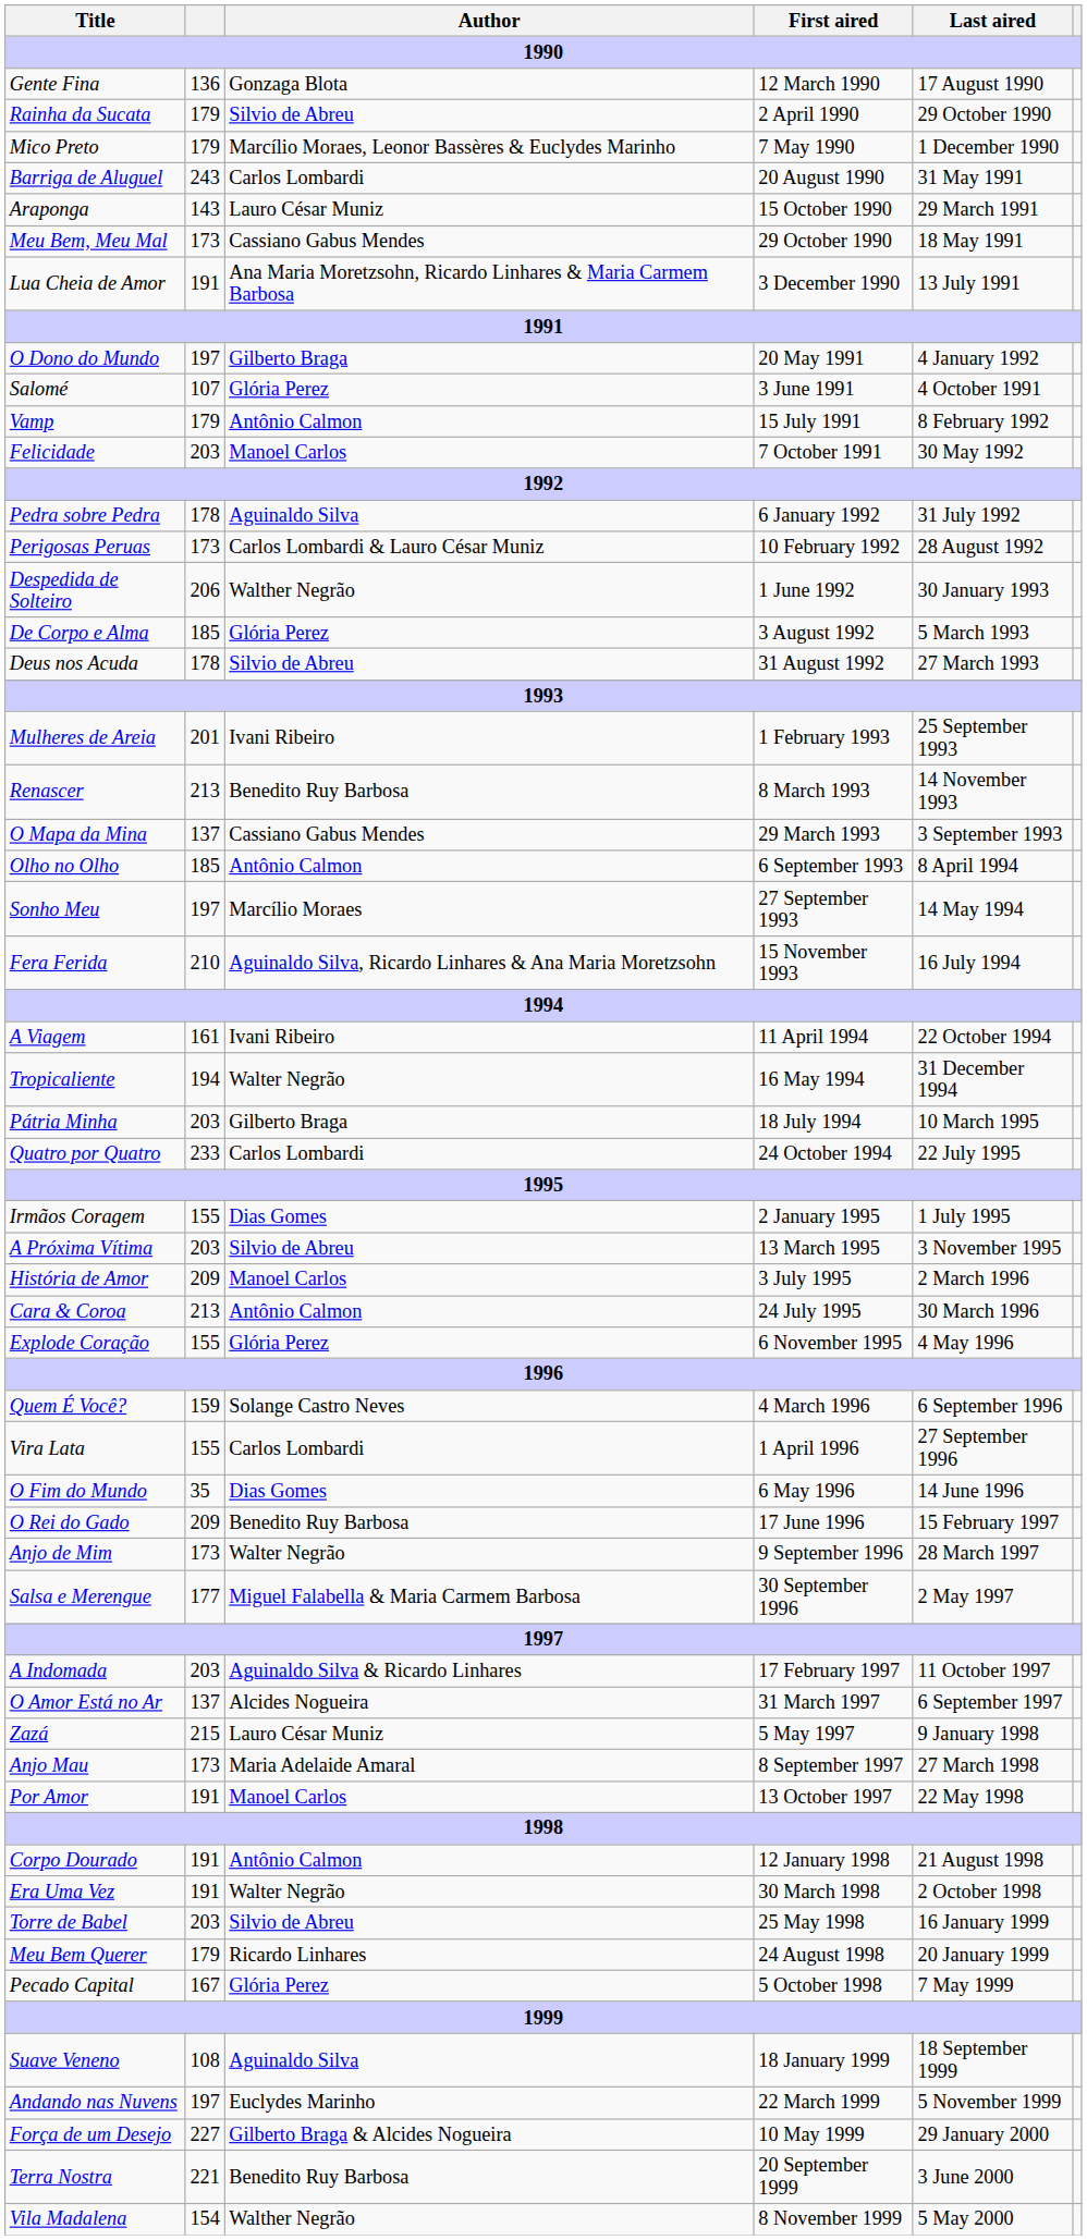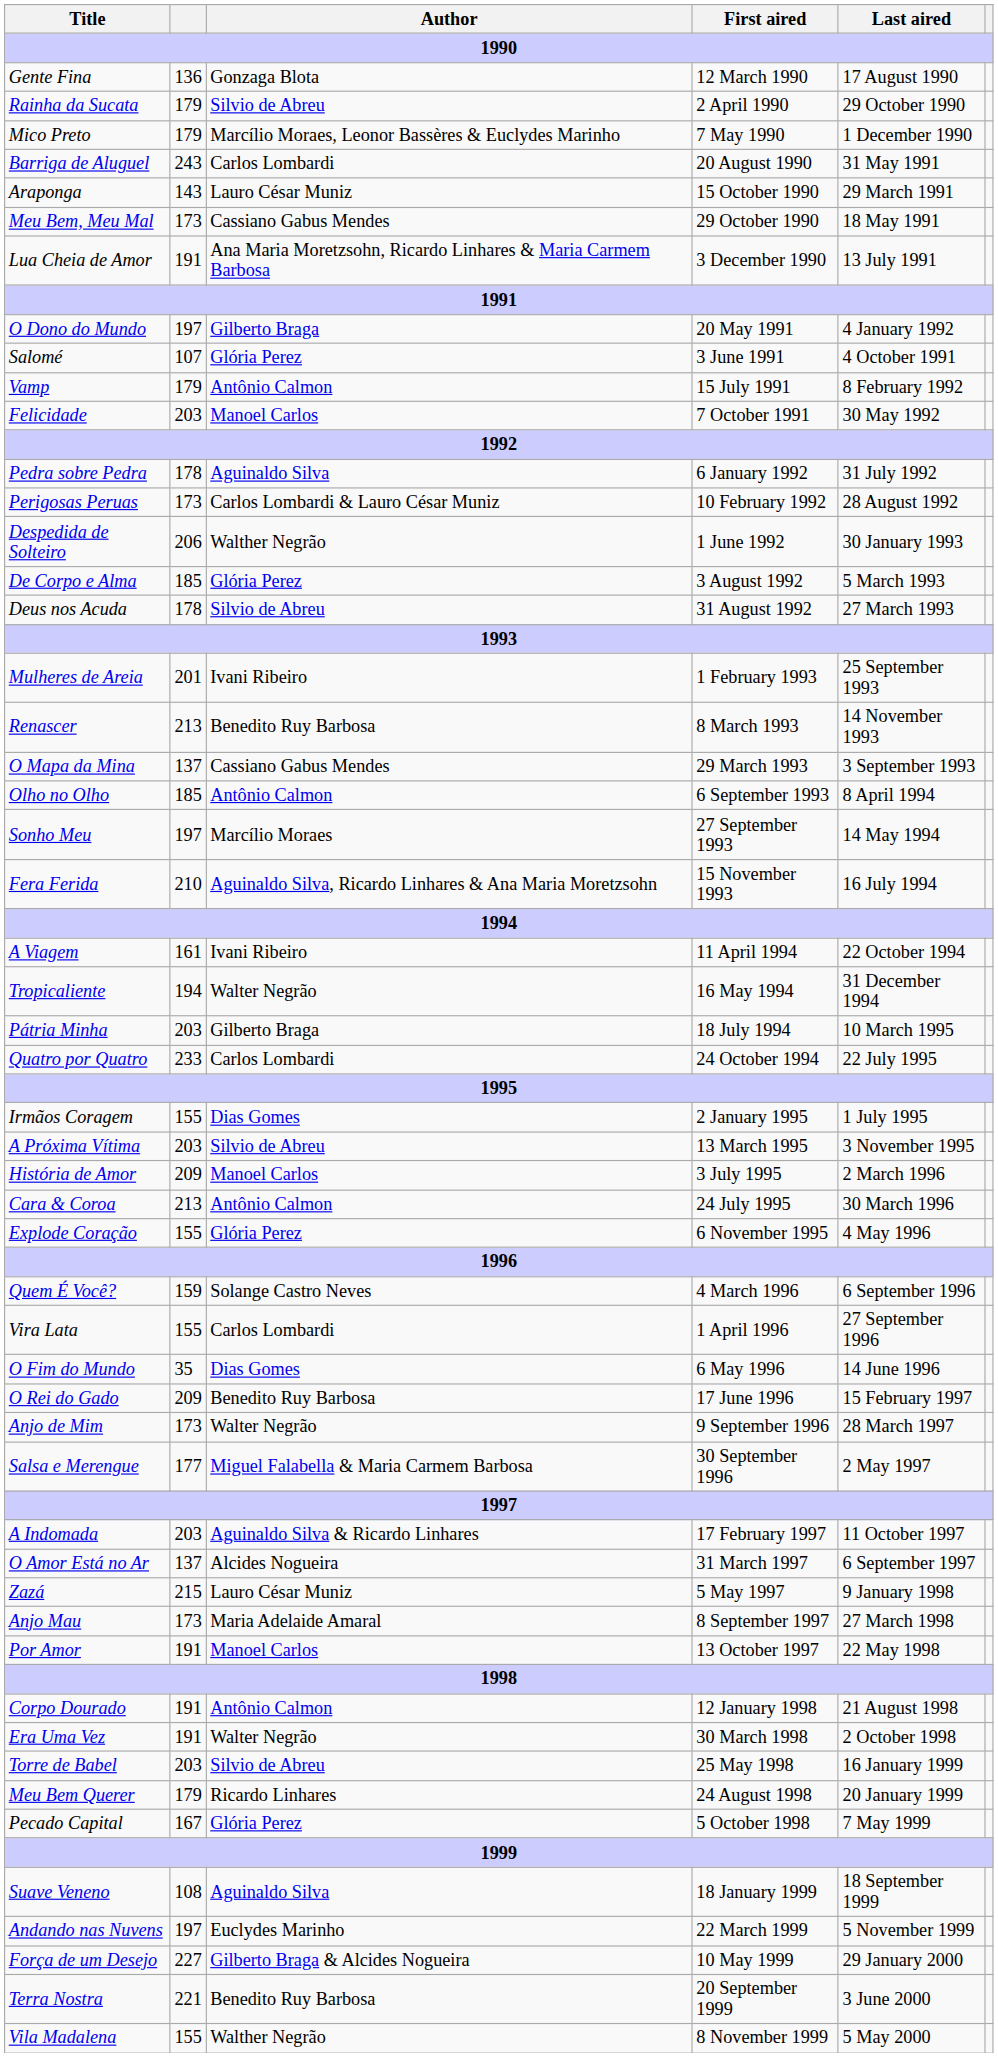 <table class="wikitable sortable">
 <tr>
 <th>Title</th>
 <th></th>
 <th>Author</th>
 <th>First aired</th>
 <th>Last aired</th>
 <th></th>
 </tr>
 <tr>
 <th data-sort-value="zzz" colspan="6" style="background:#ccccff;">1990</th>
 </tr>
 <tr>
 <td><em>Gente Fina</em></td>
 <td>136</td>
 <td>Gonzaga Blota</td>
 <td>12 March 1990</td>
 <td>17 August 1990</td>
 <td></td>
 </tr>
 <tr>
 <td><em><a href='#'>Rainha da Sucata</a></em></td>
 <td>179</td>
 <td><a href='#'>Silvio de Abreu</a></td>
 <td>2 April 1990</td>
 <td>29 October 1990</td>
 <td></td>
 </tr>
 <tr>
 <td><em>Mico Preto</em></td>
 <td>179</td>
 <td>Marcílio Moraes, Leonor Bassères & Euclydes Marinho</td>
 <td>7 May 1990</td>
 <td>1 December 1990</td>
 <td></td>
 </tr>
 <tr>
 <td><em><a href='#'>Barriga de Aluguel</a></em></td>
 <td>243</td>
 <td>Carlos Lombardi</td>
 <td>20 August 1990</td>
 <td>31 May 1991</td>
 <td></td>
 </tr>
 <tr>
 <td><em>Araponga</em></td>
 <td>143</td>
 <td>Lauro César Muniz</td>
 <td>15 October 1990</td>
 <td>29 March 1991</td>
 <td></td>
 </tr>
 <tr>
 <td><em><a href='#'>Meu Bem, Meu Mal</a></em></td>
 <td>173</td>
 <td>Cassiano Gabus Mendes</td>
 <td>29 October 1990</td>
 <td>18 May 1991</td>
 <td></td>
 </tr>
 <tr>
 <td><em>Lua Cheia de Amor</em></td>
 <td>191</td>
 <td>Ana Maria Moretzsohn, Ricardo Linhares & <a href='#'>Maria Carmem Barbosa</a></td>
 <td>3 December 1990</td>
 <td>13 July 1991</td>
 <td></td>
 </tr>
 <tr>
 <th data-sort-value="zzz" colspan="6" style="background:#ccccff;">1991</th>
 </tr>
 <tr>
 <td><em><a href='#'>O Dono do Mundo</a></em></td>
 <td>197</td>
 <td><a href='#'>Gilberto Braga</a></td>
 <td>20 May 1991</td>
 <td>4 January 1992</td>
 <td></td>
 </tr>
 <tr>
 <td><em>Salomé</em></td>
 <td>107</td>
 <td><a href='#'>Glória Perez</a></td>
 <td>3 June 1991</td>
 <td>4 October 1991</td>
 <td></td>
 </tr>
 <tr>
 <td><em><a href='#'>Vamp</a></em></td>
 <td>179</td>
 <td><a href='#'>Antônio Calmon</a></td>
 <td>15 July 1991</td>
 <td>8 February 1992</td>
 <td></td>
 </tr>
 <tr>
 <td><em><a href='#'>Felicidade</a></em></td>
 <td>203</td>
 <td><a href='#'>Manoel Carlos</a></td>
 <td>7 October 1991</td>
 <td>30 May 1992</td>
 <td></td>
 </tr>
 <tr>
 <th data-sort-value="zzz" colspan="6" style="background:#ccccff;">1992</th>
 </tr>
 <tr>
 <td><em><a href='#'>Pedra sobre Pedra</a></em></td>
 <td>178</td>
 <td><a href='#'>Aguinaldo Silva</a></td>
 <td>6 January 1992</td>
 <td>31 July 1992</td>
 <td></td>
 </tr>
 <tr>
 <td><em><a href='#'>Perigosas Peruas</a></em></td>
 <td>173</td>
 <td>Carlos Lombardi & Lauro César Muniz</td>
 <td>10 February 1992</td>
 <td>28 August 1992</td>
 <td></td>
 </tr>
 <tr>
 <td><em><a href='#'>Despedida de Solteiro</a></em></td>
 <td>206</td>
 <td>Walther Negrão</td>
 <td>1 June 1992</td>
 <td>30 January 1993</td>
 <td></td>
 </tr>
 <tr>
 <td><em><a href='#'>De Corpo e Alma</a></em></td>
 <td>185</td>
 <td><a href='#'>Glória Perez</a></td>
 <td>3 August 1992</td>
 <td>5 March 1993</td>
 <td></td>
 </tr>
 <tr>
 <td><em>Deus nos Acuda</em></td>
 <td>178</td>
 <td><a href='#'>Silvio de Abreu</a></td>
 <td>31 August 1992</td>
 <td>27 March 1993</td>
 <td></td>
 </tr>
 <tr>
 <th data-sort-value="zzz" colspan="6" style="background:#ccccff;">1993</th>
 </tr>
 <tr>
 <td><em><a href='#'>Mulheres de Areia</a></em></td>
 <td>201</td>
 <td>Ivani Ribeiro</td>
 <td>1 February 1993</td>
 <td>25 September 1993</td>
 <td></td>
 </tr>
 <tr>
 <td><em><a href='#'>Renascer</a></em></td>
 <td>213</td>
 <td>Benedito Ruy Barbosa</td>
 <td>8 March 1993</td>
 <td>14 November 1993</td>
 <td></td>
 </tr>
 <tr>
 <td><em><a href='#'>O Mapa da Mina</a></em></td>
 <td>137</td>
 <td>Cassiano Gabus Mendes</td>
 <td>29 March 1993</td>
 <td>3 September 1993</td>
 <td></td>
 </tr>
 <tr>
 <td><em><a href='#'>Olho no Olho</a></em></td>
 <td>185</td>
 <td><a href='#'>Antônio Calmon</a></td>
 <td>6 September 1993</td>
 <td>8 April 1994</td>
 <td></td>
 </tr>
 <tr>
 <td><em><a href='#'>Sonho Meu</a></em></td>
 <td>197</td>
 <td>Marcílio Moraes</td>
 <td>27 September 1993</td>
 <td>14 May 1994</td>
 <td></td>
 </tr>
 <tr>
 <td><em><a href='#'>Fera Ferida</a></em></td>
 <td>210</td>
 <td><a href='#'>Aguinaldo Silva</a>, Ricardo Linhares & Ana Maria Moretzsohn</td>
 <td>15 November 1993</td>
 <td>16 July 1994</td>
 <td></td>
 </tr>
 <tr>
 <th data-sort-value="zzz" colspan="6" style="background:#ccccff;">1994</th>
 </tr>
 <tr>
 <td><em><a href='#'>A Viagem</a></em></td>
 <td>161</td>
 <td>Ivani Ribeiro</td>
 <td>11 April 1994</td>
 <td>22 October 1994</td>
 <td></td>
 </tr>
 <tr>
 <td><em><a href='#'>Tropicaliente</a></em></td>
 <td>194</td>
 <td>Walter Negrão</td>
 <td>16 May 1994</td>
 <td>31 December 1994</td>
 <td></td>
 </tr>
 <tr>
 <td><em><a href='#'>Pátria Minha</a></em></td>
 <td>203</td>
 <td>Gilberto Braga</td>
 <td>18 July 1994</td>
 <td>10 March 1995</td>
 <td></td>
 </tr>
 <tr>
 <td><em><a href='#'>Quatro por Quatro</a></em></td>
 <td>233</td>
 <td>Carlos Lombardi</td>
 <td>24 October 1994</td>
 <td>22 July 1995</td>
 <td></td>
 </tr>
 <tr>
 <th data-sort-value="zzz" colspan="6" style="background:#ccccff;">1995</th>
 </tr>
 <tr>
 <td><em>Irmãos Coragem</em></td>
 <td>155</td>
 <td><a href='#'>Dias Gomes</a></td>
 <td>2 January 1995</td>
 <td>1 July 1995</td>
 <td></td>
 </tr>
 <tr>
 <td><em><a href='#'>A Próxima Vítima</a></em></td>
 <td>203</td>
 <td><a href='#'>Silvio de Abreu</a></td>
 <td>13 March 1995</td>
 <td>3 November 1995</td>
 <td></td>
 </tr>
 <tr>
 <td><em><a href='#'>História de Amor</a></em></td>
 <td>209</td>
 <td><a href='#'>Manoel Carlos</a></td>
 <td>3 July 1995</td>
 <td>2 March 1996</td>
 <td></td>
 </tr>
 <tr>
 <td><em><a href='#'>Cara & Coroa</a></em></td>
 <td>213</td>
 <td><a href='#'>Antônio Calmon</a></td>
 <td>24 July 1995</td>
 <td>30 March 1996</td>
 <td></td>
 </tr>
 <tr>
 <td><em><a href='#'>Explode Coração</a></em></td>
 <td>155</td>
 <td><a href='#'>Glória Perez</a></td>
 <td>6 November 1995</td>
 <td>4 May 1996</td>
 <td></td>
 </tr>
 <tr>
 <th data-sort-value="zzz" colspan="6" style="background:#ccccff;">1996</th>
 </tr>
 <tr>
 <td><em><a href='#'>Quem É Você?</a></em></td>
 <td>159</td>
 <td>Solange Castro Neves</td>
 <td>4 March 1996</td>
 <td>6 September 1996</td>
 <td></td>
 </tr>
 <tr>
 <td><em>Vira Lata</em></td>
 <td>155</td>
 <td>Carlos Lombardi</td>
 <td>1 April 1996</td>
 <td>27 September 1996</td>
 <td></td>
 </tr>
 <tr>
 <td><em><a href='#'>O Fim do Mundo</a></em></td>
 <td>35</td>
 <td><a href='#'>Dias Gomes</a></td>
 <td>6 May 1996</td>
 <td>14 June 1996</td>
 <td></td>
 </tr>
 <tr>
 <td><em><a href='#'>O Rei do Gado</a></em></td>
 <td>209</td>
 <td>Benedito Ruy Barbosa</td>
 <td>17 June 1996</td>
 <td>15 February 1997</td>
 <td></td>
 </tr>
 <tr>
 <td><em><a href='#'>Anjo de Mim</a></em></td>
 <td>173</td>
 <td>Walter Negrão</td>
 <td>9 September 1996</td>
 <td>28 March 1997</td>
 <td></td>
 </tr>
 <tr>
 <td><em><a href='#'>Salsa e Merengue</a></em></td>
 <td>177</td>
 <td><a href='#'>Miguel Falabella</a> & Maria Carmem Barbosa</td>
 <td>30 September 1996</td>
 <td>2 May 1997</td>
 <td></td>
 </tr>
 <tr>
 <th data-sort-value="zzz" colspan="6" style="background:#ccccff;">1997</th>
 </tr>
 <tr>
 <td><em><a href='#'>A Indomada</a></em></td>
 <td>203</td>
 <td><a href='#'>Aguinaldo Silva</a> & Ricardo Linhares</td>
 <td>17 February 1997</td>
 <td>11 October 1997</td>
 <td></td>
 </tr>
 <tr>
 <td><em><a href='#'>O Amor Está no Ar</a></em></td>
 <td>137</td>
 <td>Alcides Nogueira</td>
 <td>31 March 1997</td>
 <td>6 September 1997</td>
 <td></td>
 </tr>
 <tr>
 <td><em><a href='#'>Zazá</a></em></td>
 <td>215</td>
 <td>Lauro César Muniz</td>
 <td>5 May 1997</td>
 <td>9 January 1998</td>
 <td></td>
 </tr>
 <tr>
 <td><em><a href='#'>Anjo Mau</a></em></td>
 <td>173</td>
 <td>Maria Adelaide Amaral</td>
 <td>8 September 1997</td>
 <td>27 March 1998</td>
 <td></td>
 </tr>
 <tr>
 <td><em><a href='#'>Por Amor</a></em></td>
 <td>191</td>
 <td><a href='#'>Manoel Carlos</a></td>
 <td>13 October 1997</td>
 <td>22 May 1998</td>
 <td></td>
 </tr>
 <tr>
 <th data-sort-value="zzz" colspan="6" style="background:#ccccff;">1998</th>
 </tr>
 <tr>
 <td><em><a href='#'>Corpo Dourado</a></em></td>
 <td>191</td>
 <td><a href='#'>Antônio Calmon</a></td>
 <td>12 January 1998</td>
 <td>21 August 1998</td>
 <td></td>
 </tr>
 <tr>
 <td><em><a href='#'>Era Uma Vez</a></em></td>
 <td>191</td>
 <td>Walter Negrão</td>
 <td>30 March 1998</td>
 <td>2 October 1998</td>
 <td></td>
 </tr>
 <tr>
 <td><em><a href='#'>Torre de Babel</a></em></td>
 <td>203</td>
 <td><a href='#'>Silvio de Abreu</a></td>
 <td>25 May 1998</td>
 <td>16 January 1999</td>
 <td></td>
 </tr>
 <tr>
 <td><em><a href='#'>Meu Bem Querer</a></em></td>
 <td>179</td>
 <td>Ricardo Linhares</td>
 <td>24 August 1998</td>
 <td>20 January 1999</td>
 <td></td>
 </tr>
 <tr>
 <td><em>Pecado Capital</em></td>
 <td>167</td>
 <td><a href='#'>Glória Perez</a></td>
 <td>5 October 1998</td>
 <td>7 May 1999</td>
 <td></td>
 </tr>
 <tr>
 <th data-sort-value="zzz" colspan="6" style="background:#ccccff;">1999</th>
 </tr>
 <tr>
 <td><em><a href='#'>Suave Veneno</a></em></td>
 <td>108</td>
 <td><a href='#'>Aguinaldo Silva</a></td>
 <td>18 January 1999</td>
 <td>18 September 1999</td>
 <td></td>
 </tr>
 <tr>
 <td><em><a href='#'>Andando nas Nuvens</a></em></td>
 <td>197</td>
 <td>Euclydes Marinho</td>
 <td>22 March 1999</td>
 <td>5 November 1999</td>
 <td></td>
 </tr>
 <tr>
 <td><em><a href='#'>Força de um Desejo</a></em></td>
 <td>227</td>
 <td><a href='#'>Gilberto Braga</a> & Alcides Nogueira</td>
 <td>10 May 1999</td>
 <td>29 January 2000</td>
 <td></td>
 </tr>
 <tr>
 <td><em><a href='#'>Terra Nostra</a></em></td>
 <td>221</td>
 <td>Benedito Ruy Barbosa</td>
 <td>20 September 1999</td>
 <td>3 June 2000</td>
 <td></td>
 </tr>
 <tr>
 <td><em><a href='#'>Vila Madalena</a></em></td>
-<td>154</td>
+<td>155</td>
 <td>Walther Negrão</td>
 <td>8 November 1999</td>
 <td>5 May 2000</td>
 <td></td>
 </tr>
 </table>
